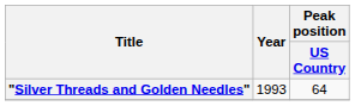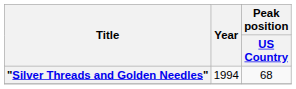 <table class="wikitable plainrowheaders" style="text-align:center;">
 <tr>
 <th scope="col" rowspan = "2">Title</th>
 <th scope="col" rowspan = "2">Year</th>
 <th scope="col" colspan="4">Peak<br>position</th>
 </tr>
 <tr>
 <th><a href='#'>US<br>Country</a><br></th>
 </tr>
 <tr>
 <th scope = "row">"<a href='#'>Silver Threads and Golden Needles</a>"</th>
-<td>1993</td>
-<td>64</td>
+<td>1994</td>
+<td>68</td>
 </tr>
 <tr>
 </tr>
 </table>
